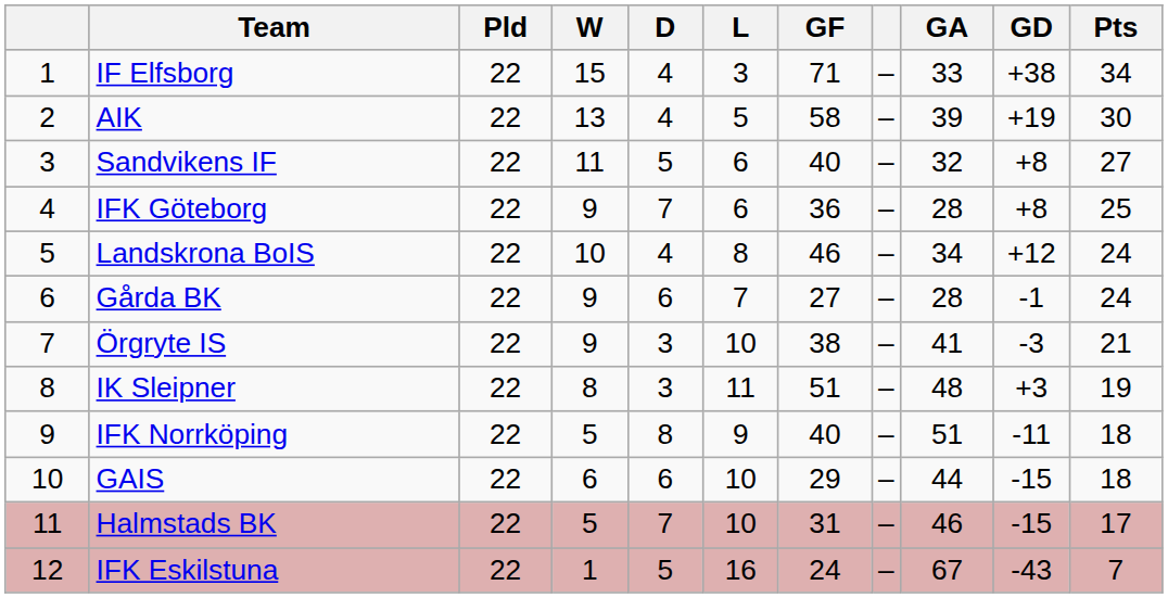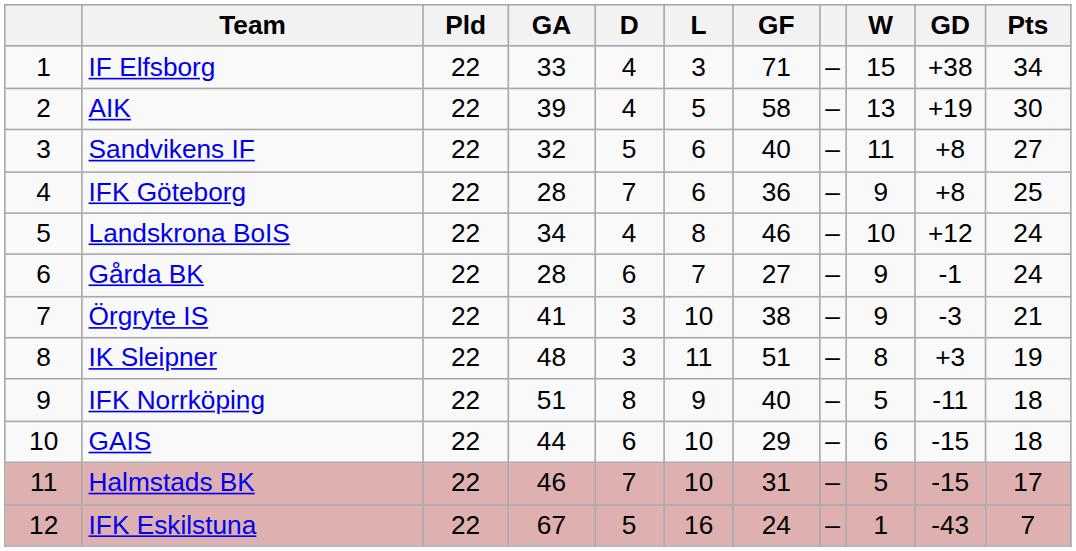 <table class="wikitable" style="text-align: center;">
 <tr>
 <th style="width: 40px;"></th>
 <th style="width: 200px;">Team</th>
 <th style="width: 45px;">Pld</th>
-<th style="width: 35px;">W</th>
+<th style="width: 45px;">GA</th>
 <th style="width: 35px;">D</th>
 <th style="width: 35px;">L</th>
 <th style="width: 45px;">GF</th>
 <th></th>
-<th style="width: 45px;">GA</th>
+<th style="width: 35px;">W</th>
 <th style="width: 35px;">GD</th>
 <th style="width: 45px;">Pts</th>
 </tr>
 <tr>
 <td>1</td>
 <td style="text-align: left;"><a href='#'>IF Elfsborg</a></td>
 <td>22</td>
-<td>15</td>
+<td>33</td>
 <td>4</td>
 <td>3</td>
 <td>71</td>
 <td>–</td>
-<td>33</td>
+<td>15</td>
 <td>+38</td>
 <td>34</td>
 </tr>
 <tr>
 <td>2</td>
 <td style="text-align: left;"><a href='#'>AIK</a></td>
 <td>22</td>
-<td>13</td>
+<td>39</td>
 <td>4</td>
 <td>5</td>
 <td>58</td>
 <td>–</td>
-<td>39</td>
+<td>13</td>
 <td>+19</td>
 <td>30</td>
 </tr>
 <tr>
 <td>3</td>
 <td style="text-align: left;"><a href='#'>Sandvikens IF</a></td>
 <td>22</td>
-<td>11</td>
+<td>32</td>
 <td>5</td>
 <td>6</td>
 <td>40</td>
 <td>–</td>
-<td>32</td>
+<td>11</td>
 <td>+8</td>
 <td>27</td>
 </tr>
 <tr>
 <td>4</td>
 <td style="text-align: left;"><a href='#'>IFK Göteborg</a></td>
 <td>22</td>
-<td>9</td>
+<td>28</td>
 <td>7</td>
 <td>6</td>
 <td>36</td>
 <td>–</td>
-<td>28</td>
+<td>9</td>
 <td>+8</td>
 <td>25</td>
 </tr>
 <tr>
 <td>5</td>
 <td style="text-align: left;"><a href='#'>Landskrona BoIS</a></td>
 <td>22</td>
-<td>10</td>
+<td>34</td>
 <td>4</td>
 <td>8</td>
 <td>46</td>
 <td>–</td>
-<td>34</td>
+<td>10</td>
 <td>+12</td>
 <td>24</td>
 </tr>
 <tr>
 <td>6</td>
 <td style="text-align: left;"><a href='#'>Gårda BK</a></td>
 <td>22</td>
-<td>9</td>
+<td>28</td>
 <td>6</td>
 <td>7</td>
 <td>27</td>
 <td>–</td>
-<td>28</td>
+<td>9</td>
 <td>-1</td>
 <td>24</td>
 </tr>
 <tr>
 <td>7</td>
 <td style="text-align: left;"><a href='#'>Örgryte IS</a></td>
 <td>22</td>
-<td>9</td>
+<td>41</td>
 <td>3</td>
 <td>10</td>
 <td>38</td>
 <td>–</td>
-<td>41</td>
+<td>9</td>
 <td>-3</td>
 <td>21</td>
 </tr>
 <tr>
 <td>8</td>
 <td style="text-align: left;"><a href='#'>IK Sleipner</a></td>
 <td>22</td>
-<td>8</td>
+<td>48</td>
 <td>3</td>
 <td>11</td>
 <td>51</td>
 <td>–</td>
-<td>48</td>
+<td>8</td>
 <td>+3</td>
 <td>19</td>
 </tr>
 <tr>
 <td>9</td>
 <td style="text-align: left;"><a href='#'>IFK Norrköping</a></td>
 <td>22</td>
-<td>5</td>
+<td>51</td>
 <td>8</td>
 <td>9</td>
 <td>40</td>
 <td>–</td>
-<td>51</td>
+<td>5</td>
 <td>-11</td>
 <td>18</td>
 </tr>
 <tr>
 <td>10</td>
 <td style="text-align: left;"><a href='#'>GAIS</a></td>
 <td>22</td>
-<td>6</td>
+<td>44</td>
 <td>6</td>
 <td>10</td>
 <td>29</td>
 <td>–</td>
-<td>44</td>
+<td>6</td>
 <td>-15</td>
 <td>18</td>
 </tr>
 <tr style="background: #deb0b0">
 <td>11</td>
 <td style="text-align: left;"><a href='#'>Halmstads BK</a></td>
 <td>22</td>
-<td>5</td>
+<td>46</td>
 <td>7</td>
 <td>10</td>
 <td>31</td>
 <td>–</td>
-<td>46</td>
+<td>5</td>
 <td>-15</td>
 <td>17</td>
 </tr>
 <tr style="background: #deb0b0">
 <td>12</td>
 <td style="text-align: left;"><a href='#'>IFK Eskilstuna</a></td>
 <td>22</td>
-<td>1</td>
+<td>67</td>
 <td>5</td>
 <td>16</td>
 <td>24</td>
 <td>–</td>
-<td>67</td>
+<td>1</td>
 <td>-43</td>
 <td>7</td>
 </tr>
 </table>
